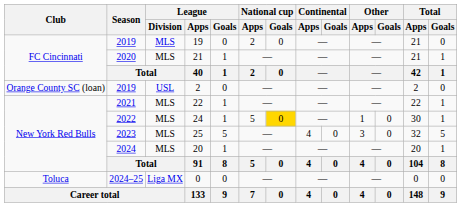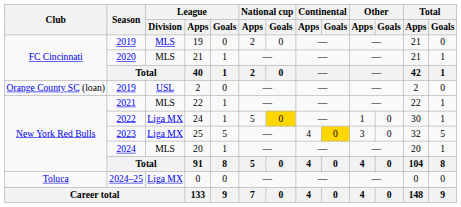 <table class="wikitable" style="text-align:center">
 <tr>
 <th rowspan="2">Club</th>
 <th rowspan="2">Season</th>
 <th colspan="3">League</th>
 <th colspan="2">National cup</th>
 <th colspan="2">Continental</th>
 <th colspan="2">Other</th>
 <th colspan="2">Total</th>
 </tr>
 <tr>
 <th>Division</th>
 <th>Apps</th>
 <th>Goals</th>
 <th>Apps</th>
 <th>Goals</th>
 <th>Apps</th>
 <th>Goals</th>
 <th>Apps</th>
 <th>Goals</th>
 <th>Apps</th>
 <th>Goals</th>
 </tr>
 <tr>
 <td rowspan="3"><a href='#'>FC Cincinnati</a></td>
 <td><a href='#'>2019</a></td>
 <td><a href='#'>MLS</a></td>
 <td>19</td>
 <td>0</td>
 <td>2</td>
 <td>0</td>
 <td colspan="2">—</td>
 <td colspan="2">—</td>
 <td>21</td>
 <td>0</td>
 </tr>
 <tr>
 <td><a href='#'>2020</a></td>
 <td>MLS</td>
 <td>21</td>
 <td>1</td>
 <td colspan="2">—</td>
 <td colspan="2">—</td>
 <td colspan="2">—</td>
 <td>21</td>
 <td>1</td>
 </tr>
 <tr>
 <th colspan="2">Total</th>
 <th>40</th>
 <th>1</th>
 <th>2</th>
 <th>0</th>
 <th colspan="2">—</th>
 <th colspan="2">—</th>
 <th>42</th>
 <th>1</th>
 </tr>
 <tr>
 <td><a href='#'>Orange County SC</a> (loan)</td>
 <td><a href='#'>2019</a></td>
 <td><a href='#'>USL</a></td>
 <td>2</td>
 <td>0</td>
 <td colspan="2">—</td>
 <td colspan="2">—</td>
 <td colspan="2">—</td>
 <td>2</td>
 <td>0</td>
 </tr>
 <tr>
 <td rowspan="5"><a href='#'>New York Red Bulls</a></td>
 <td><a href='#'>2021</a></td>
 <td>MLS</td>
 <td>22</td>
 <td>1</td>
 <td colspan="2">—</td>
 <td colspan="2">—</td>
 <td colspan="2">—</td>
 <td>22</td>
 <td>1</td>
 </tr>
 <tr>
 <td><a href='#'>2022</a></td>
-<td>MLS</td>
+<td><a href='#'>Liga MX</a></td>
 <td>24</td>
 <td>1</td>
 <td>5</td>
 <td style="background: gold;">0</td>
 <td colspan="2">—</td>
 <td>1</td>
 <td>0</td>
 <td>30</td>
 <td>1</td>
 </tr>
 <tr>
 <td><a href='#'>2023</a></td>
-<td>MLS</td>
+<td><a href='#'>Liga MX</a></td>
 <td>25</td>
 <td>5</td>
 <td colspan="2">—</td>
 <td>4</td>
-<td>0</td>
+<td style="background: gold;">0</td>
 <td>3</td>
 <td>0</td>
 <td>32</td>
 <td>5</td>
 </tr>
 <tr>
 <td><a href='#'>2024</a></td>
 <td>MLS</td>
 <td>20</td>
 <td>1</td>
 <td colspan="2">—</td>
 <td colspan="2">—</td>
 <td colspan="2">—</td>
 <td>20</td>
 <td>1</td>
 </tr>
 <tr>
 <th colspan="2">Total</th>
 <th>91</th>
 <th>8</th>
 <th>5</th>
 <th>0</th>
 <th>4</th>
 <th>0</th>
 <th>4</th>
 <th>0</th>
 <th>104</th>
 <th>8</th>
 </tr>
 <tr>
 <td rowspan="1"><a href='#'>Toluca</a></td>
 <td><a href='#'>2024–25</a></td>
 <td><a href='#'>Liga MX</a></td>
 <td>0</td>
 <td>0</td>
 <td colspan="2">—</td>
 <td colspan="2">—</td>
 <td colspan="2">—</td>
 <td>0</td>
 <td>0</td>
 </tr>
 <tr>
 <th colspan="3">Career total</th>
 <th>133</th>
 <th>9</th>
 <th>7</th>
 <th>0</th>
 <th>4</th>
 <th>0</th>
 <th>4</th>
 <th>0</th>
 <th>148</th>
 <th>9</th>
 </tr>
 </table>
